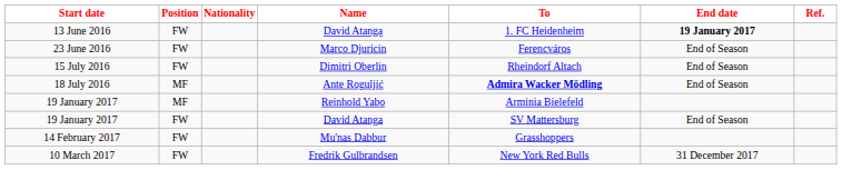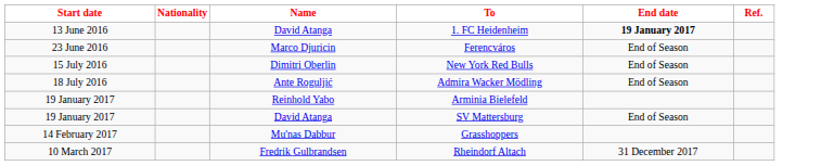 <table class="wikitable"  style="text-align:center; font-size:90%; ">
 <tr>
 <th style="background:#FFFFFF; color:#FF0000; width:200px;">Start date</th>
-<th style="background:#FFFFFF; color:#FF0000; width:50px;">Position</th>
 <th style="background:#FFFFFF; color:#FF0000; width:50px;">Nationality</th>
 <th style="background:#FFFFFF; color:#FF0000; width:250px;">Name</th>
 <th style="background:#FFFFFF; color:#FF0000; width:250px;">To</th>
 <th style="background:#FFFFFF; color:#FF0000; width:200px;">End date</th>
 <th style="background:#FFFFFF; color:#FF0000; width:50px;">Ref.</th>
 </tr>
 <tr>
 <td>13 June 2016</td>
-<td>FW</td>
 <td></td>
 <td><a href='#'>David Atanga</a></td>
 <td><a href='#'>1. FC Heidenheim</a></td>
 <td><strong>19 January 2017</strong></td>
 <td></td>
 </tr>
 <tr>
 <td>23 June 2016</td>
-<td>FW</td>
 <td></td>
 <td><a href='#'>Marco Djuricin</a></td>
 <td><a href='#'>Ferencváros</a></td>
 <td>End of Season</td>
 <td></td>
 </tr>
 <tr>
 <td>15 July 2016</td>
-<td>FW</td>
 <td></td>
 <td><a href='#'>Dimitri Oberlin</a></td>
-<td><a href='#'>Rheindorf Altach</a></td>
+<td><a href='#'>New York Red Bulls</a></td>
 <td>End of Season</td>
 <td></td>
 </tr>
 <tr>
 <td>18 July 2016</td>
-<td>MF</td>
 <td></td>
 <td><a href='#'>Ante Roguljić</a></td>
-<td><strong><a href='#'>Admira Wacker Mödling</a></strong></td>
+<td><a href='#'>Admira Wacker Mödling</a></td>
 <td>End of Season</td>
 <td></td>
 </tr>
 <tr>
 <td>19 January 2017</td>
-<td>MF</td>
 <td></td>
 <td><a href='#'>Reinhold Yabo</a></td>
 <td><a href='#'>Arminia Bielefeld</a></td>
 <td></td>
 <td></td>
 </tr>
 <tr>
 <td>19 January 2017</td>
-<td>FW</td>
 <td></td>
 <td><a href='#'>David Atanga</a></td>
 <td><a href='#'>SV Mattersburg</a></td>
 <td>End of Season</td>
 <td></td>
 </tr>
 <tr>
 <td>14 February 2017</td>
-<td>FW</td>
 <td></td>
 <td><a href='#'>Mu'nas Dabbur</a></td>
 <td><a href='#'>Grasshoppers</a></td>
 <td></td>
 <td></td>
 </tr>
 <tr>
 <td>10 March 2017</td>
-<td>FW</td>
 <td></td>
 <td><a href='#'>Fredrik Gulbrandsen</a></td>
-<td><a href='#'>New York Red Bulls</a></td>
+<td><a href='#'>Rheindorf Altach</a></td>
 <td>31 December 2017</td>
 <td></td>
 </tr>
 </table>
